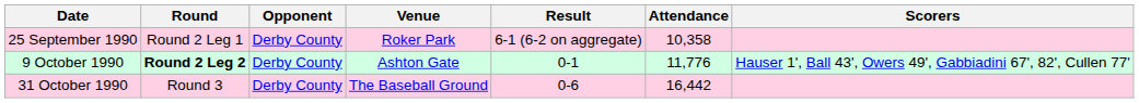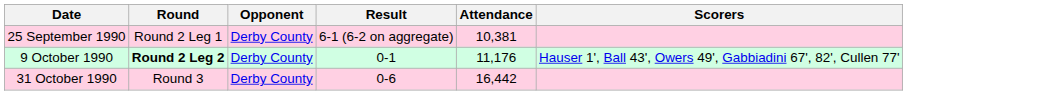 <table class="wikitable sortable" style="font-size:100%; text-align:center">
 <tr>
 <th>Date</th>
 <th>Round</th>
 <th>Opponent</th>
-<th>Venue</th>
 <th>Result</th>
 <th>Attendance</th>
 <th>Scorers</th>
 </tr>
 <tr style="background-color: #ffd0e3;">
 <td>25 September 1990</td>
 <td>Round 2 Leg 1</td>
 <td><a href='#'>Derby County</a></td>
-<td><a href='#'>Roker Park</a></td>
 <td>6-1 (6-2 on aggregate)</td>
-<td>10,358</td>
+<td>10,381</td>
 <td></td>
 </tr>
 <tr style="background-color: #d0ffe3;">
 <td>9 October 1990</td>
 <td><strong>Round 2 Leg 2</strong></td>
 <td><a href='#'>Derby County</a></td>
-<td><a href='#'>Ashton Gate</a></td>
 <td>0-1</td>
-<td>11,776</td>
+<td>11,176</td>
 <td><a href='#'>Hauser</a> 1', <a href='#'>Ball</a> 43', <a href='#'>Owers</a> 49', <a href='#'>Gabbiadini</a> 67', 82', Cullen 77'</td>
 </tr>
 <tr style="background-color: #ffd0e3;">
 <td>31 October 1990</td>
 <td>Round 3</td>
 <td><a href='#'>Derby County</a></td>
-<td><a href='#'>The Baseball Ground</a></td>
 <td>0-6</td>
 <td>16,442</td>
 <td></td>
 </tr>
 </table>
